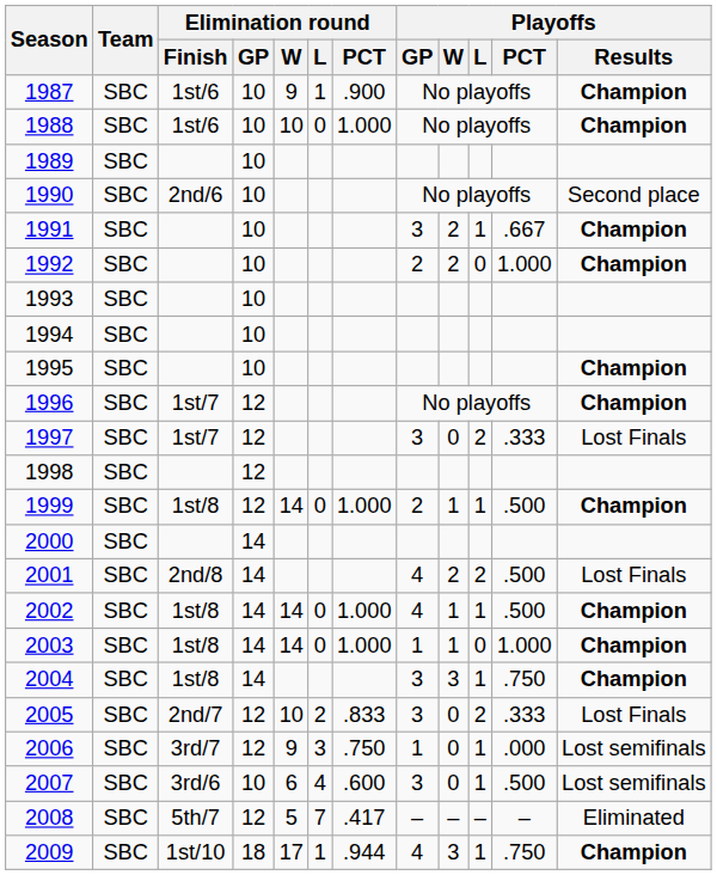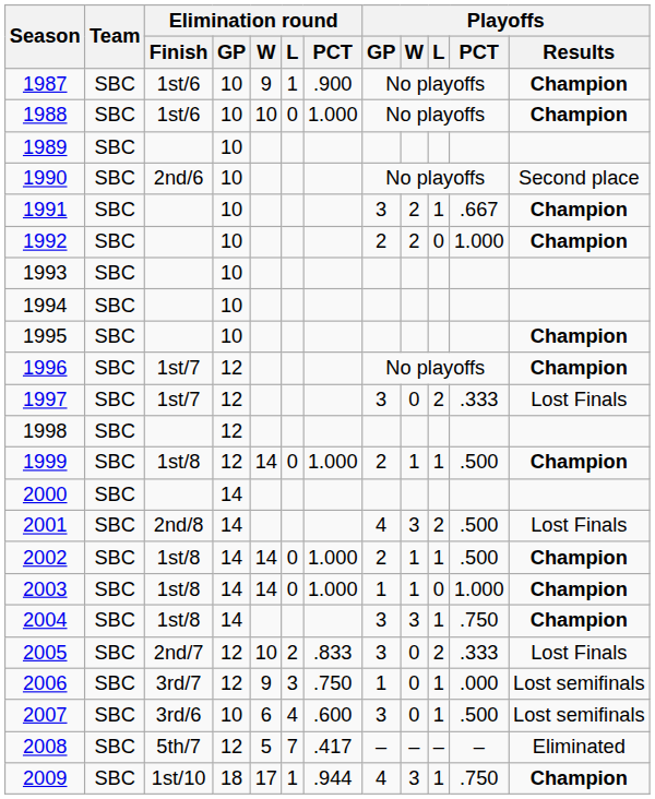 <table class="wikitable" style="text-align:center">
 <tr>
 <th rowspan="2">Season</th>
 <th rowspan="2">Team</th>
 <th colspan="5">Elimination round</th>
 <th colspan="5">Playoffs</th>
 </tr>
 <tr>
 <th>Finish</th>
 <th>GP</th>
 <th>W</th>
 <th>L</th>
 <th>PCT</th>
 <th>GP</th>
 <th>W</th>
 <th>L</th>
 <th>PCT</th>
 <th>Results</th>
 </tr>
 <tr>
 <td><a href='#'>1987</a></td>
 <td>SBC</td>
 <td>1st/6</td>
 <td>10</td>
 <td>9</td>
 <td>1</td>
 <td>.900</td>
 <td colspan="4">No playoffs</td>
 <td><strong>Champion</strong></td>
 </tr>
 <tr>
 <td><a href='#'>1988</a></td>
 <td>SBC</td>
 <td>1st/6</td>
 <td>10</td>
 <td>10</td>
 <td>0</td>
 <td>1.000</td>
 <td colspan="4">No playoffs</td>
 <td><strong>Champion</strong></td>
 </tr>
 <tr>
 <td><a href='#'>1989</a></td>
 <td>SBC</td>
 <td></td>
 <td>10</td>
 <td></td>
 <td></td>
 <td></td>
 <td></td>
 <td></td>
 <td></td>
 <td></td>
 <td></td>
 </tr>
 <tr>
 <td><a href='#'>1990</a></td>
 <td>SBC</td>
 <td>2nd/6</td>
 <td>10</td>
 <td></td>
 <td></td>
 <td></td>
 <td colspan="4">No playoffs</td>
 <td>Second place</td>
 </tr>
 <tr>
 <td><a href='#'>1991</a></td>
 <td>SBC</td>
 <td></td>
 <td>10</td>
 <td></td>
 <td></td>
 <td></td>
 <td>3</td>
 <td>2</td>
 <td>1</td>
 <td>.667</td>
 <td><strong>Champion</strong></td>
 </tr>
 <tr>
 <td><a href='#'>1992</a></td>
 <td>SBC</td>
 <td></td>
 <td>10</td>
 <td></td>
 <td></td>
 <td></td>
 <td>2</td>
 <td>2</td>
 <td>0</td>
 <td>1.000</td>
 <td><strong>Champion</strong></td>
 </tr>
 <tr>
 <td>1993</td>
 <td>SBC</td>
 <td></td>
 <td>10</td>
 <td></td>
 <td></td>
 <td></td>
 <td></td>
 <td></td>
 <td></td>
 <td></td>
 <td></td>
 </tr>
 <tr>
 <td>1994</td>
 <td>SBC</td>
 <td></td>
 <td>10</td>
 <td></td>
 <td></td>
 <td></td>
 <td></td>
 <td></td>
 <td></td>
 <td></td>
 <td></td>
 </tr>
 <tr>
 <td>1995</td>
 <td>SBC</td>
 <td></td>
 <td>10</td>
 <td></td>
 <td></td>
 <td></td>
 <td></td>
 <td></td>
 <td></td>
 <td></td>
 <td><strong>Champion</strong></td>
 </tr>
 <tr>
 <td><a href='#'>1996</a></td>
 <td>SBC</td>
 <td>1st/7</td>
 <td>12</td>
 <td></td>
 <td></td>
 <td></td>
 <td colspan="4">No playoffs</td>
 <td><strong>Champion</strong></td>
 </tr>
 <tr>
 <td><a href='#'>1997</a></td>
 <td>SBC</td>
 <td>1st/7</td>
 <td>12</td>
 <td></td>
 <td></td>
 <td></td>
 <td>3</td>
 <td>0</td>
 <td>2</td>
 <td>.333</td>
 <td>Lost Finals</td>
 </tr>
 <tr>
 <td>1998</td>
 <td>SBC</td>
 <td></td>
 <td>12</td>
 <td></td>
 <td></td>
 <td></td>
 <td></td>
 <td></td>
 <td></td>
 <td></td>
 <td></td>
 </tr>
 <tr>
 <td><a href='#'>1999</a></td>
 <td>SBC</td>
 <td>1st/8</td>
 <td>12</td>
 <td>14</td>
 <td>0</td>
 <td>1.000</td>
 <td>2</td>
 <td>1</td>
 <td>1</td>
 <td>.500</td>
 <td><strong>Champion</strong></td>
 </tr>
 <tr>
 <td><a href='#'>2000</a></td>
 <td>SBC</td>
 <td></td>
 <td>14</td>
 <td></td>
 <td></td>
 <td></td>
 <td></td>
 <td></td>
 <td></td>
 <td></td>
 <td></td>
 </tr>
 <tr>
 <td><a href='#'>2001</a></td>
 <td>SBC</td>
 <td>2nd/8</td>
 <td>14</td>
 <td></td>
 <td></td>
 <td></td>
 <td>4</td>
-<td>2</td>
+<td>3</td>
 <td>2</td>
 <td>.500</td>
 <td>Lost Finals</td>
 </tr>
 <tr>
 <td><a href='#'>2002</a></td>
 <td>SBC</td>
 <td>1st/8</td>
 <td>14</td>
 <td>14</td>
 <td>0</td>
 <td>1.000</td>
-<td>4</td>
+<td>2</td>
 <td>1</td>
 <td>1</td>
 <td>.500</td>
 <td><strong>Champion</strong></td>
 </tr>
 <tr>
 <td><a href='#'>2003</a></td>
 <td>SBC</td>
 <td>1st/8</td>
 <td>14</td>
 <td>14</td>
 <td>0</td>
 <td>1.000</td>
 <td>1</td>
 <td>1</td>
 <td>0</td>
 <td>1.000</td>
 <td><strong>Champion</strong></td>
 </tr>
 <tr>
 <td><a href='#'>2004</a></td>
 <td>SBC</td>
 <td>1st/8</td>
 <td>14</td>
 <td></td>
 <td></td>
 <td></td>
 <td>3</td>
 <td>3</td>
 <td>1</td>
 <td>.750</td>
 <td><strong>Champion</strong></td>
 </tr>
 <tr>
 <td><a href='#'>2005</a></td>
 <td>SBC</td>
 <td>2nd/7</td>
 <td>12</td>
 <td>10</td>
 <td>2</td>
 <td>.833</td>
 <td>3</td>
 <td>0</td>
 <td>2</td>
 <td>.333</td>
 <td>Lost Finals</td>
 </tr>
 <tr>
 <td><a href='#'>2006</a></td>
 <td>SBC</td>
 <td>3rd/7</td>
 <td>12</td>
 <td>9</td>
 <td>3</td>
 <td>.750</td>
 <td>1</td>
 <td>0</td>
 <td>1</td>
 <td>.000</td>
 <td>Lost semifinals</td>
 </tr>
 <tr>
 <td><a href='#'>2007</a></td>
 <td>SBC</td>
 <td>3rd/6</td>
 <td>10</td>
 <td>6</td>
 <td>4</td>
 <td>.600</td>
 <td>3</td>
 <td>0</td>
 <td>1</td>
 <td>.500</td>
 <td>Lost semifinals</td>
 </tr>
 <tr>
 <td><a href='#'>2008</a></td>
 <td>SBC</td>
 <td>5th/7</td>
 <td>12</td>
 <td>5</td>
 <td>7</td>
 <td>.417</td>
 <td>–</td>
 <td>–</td>
 <td>–</td>
 <td>–</td>
 <td>Eliminated</td>
 </tr>
 <tr>
 <td><a href='#'>2009</a></td>
 <td>SBC</td>
 <td>1st/10</td>
 <td>18</td>
 <td>17</td>
 <td>1</td>
 <td>.944</td>
 <td>4</td>
 <td>3</td>
 <td>1</td>
 <td>.750</td>
 <td><strong>Champion</strong></td>
 </tr>
 </table>
